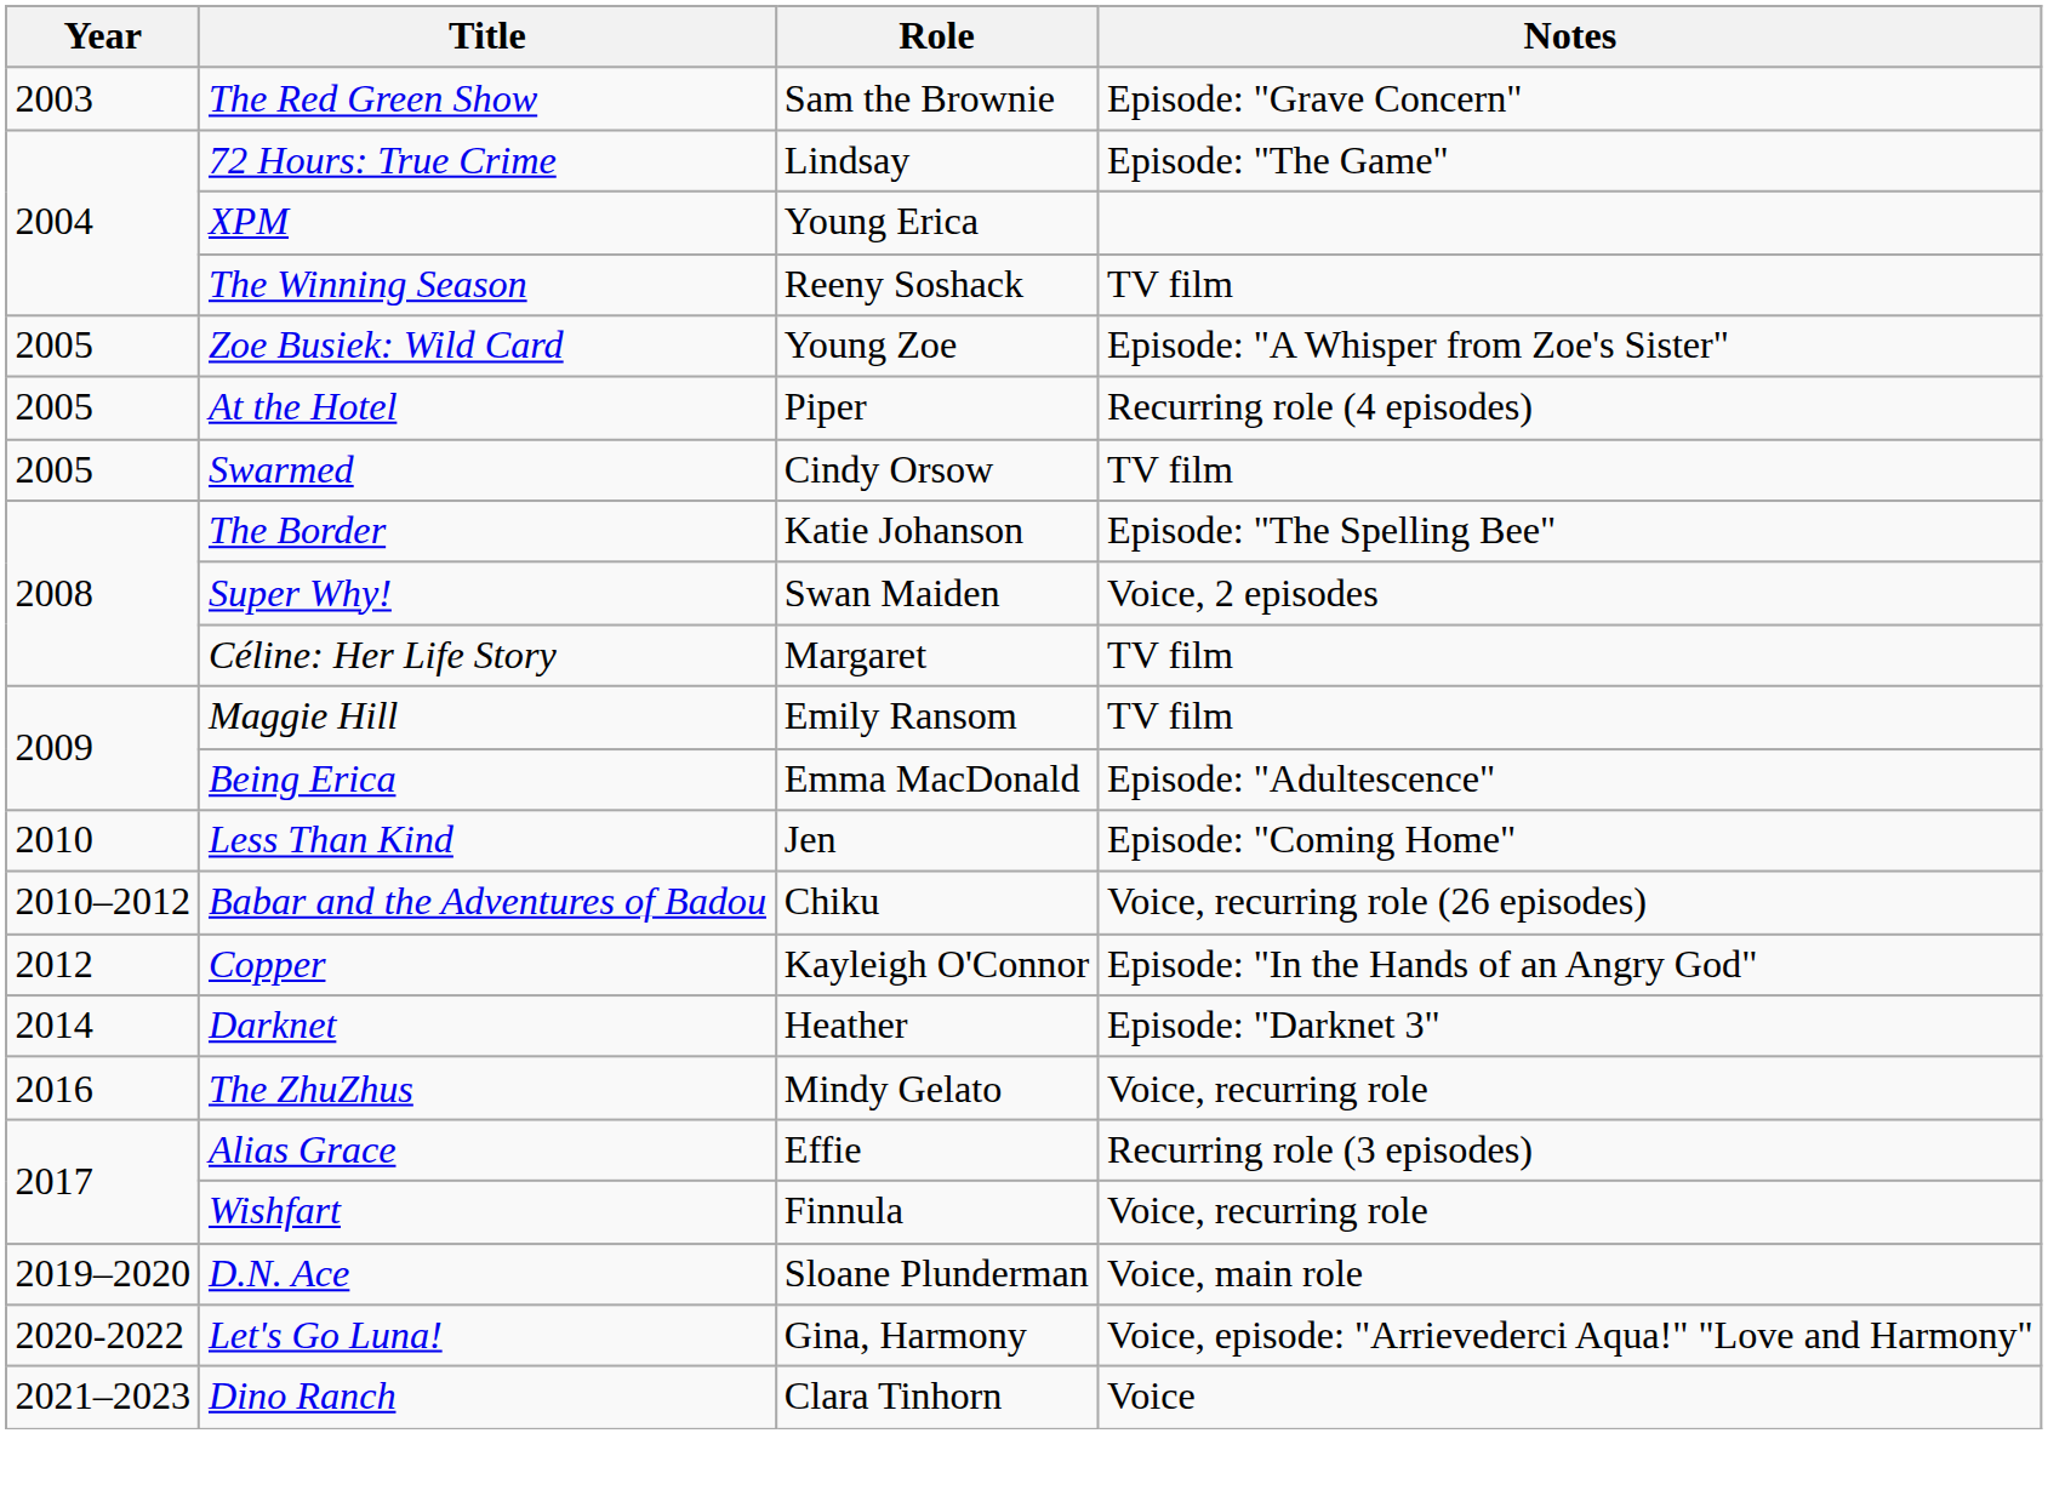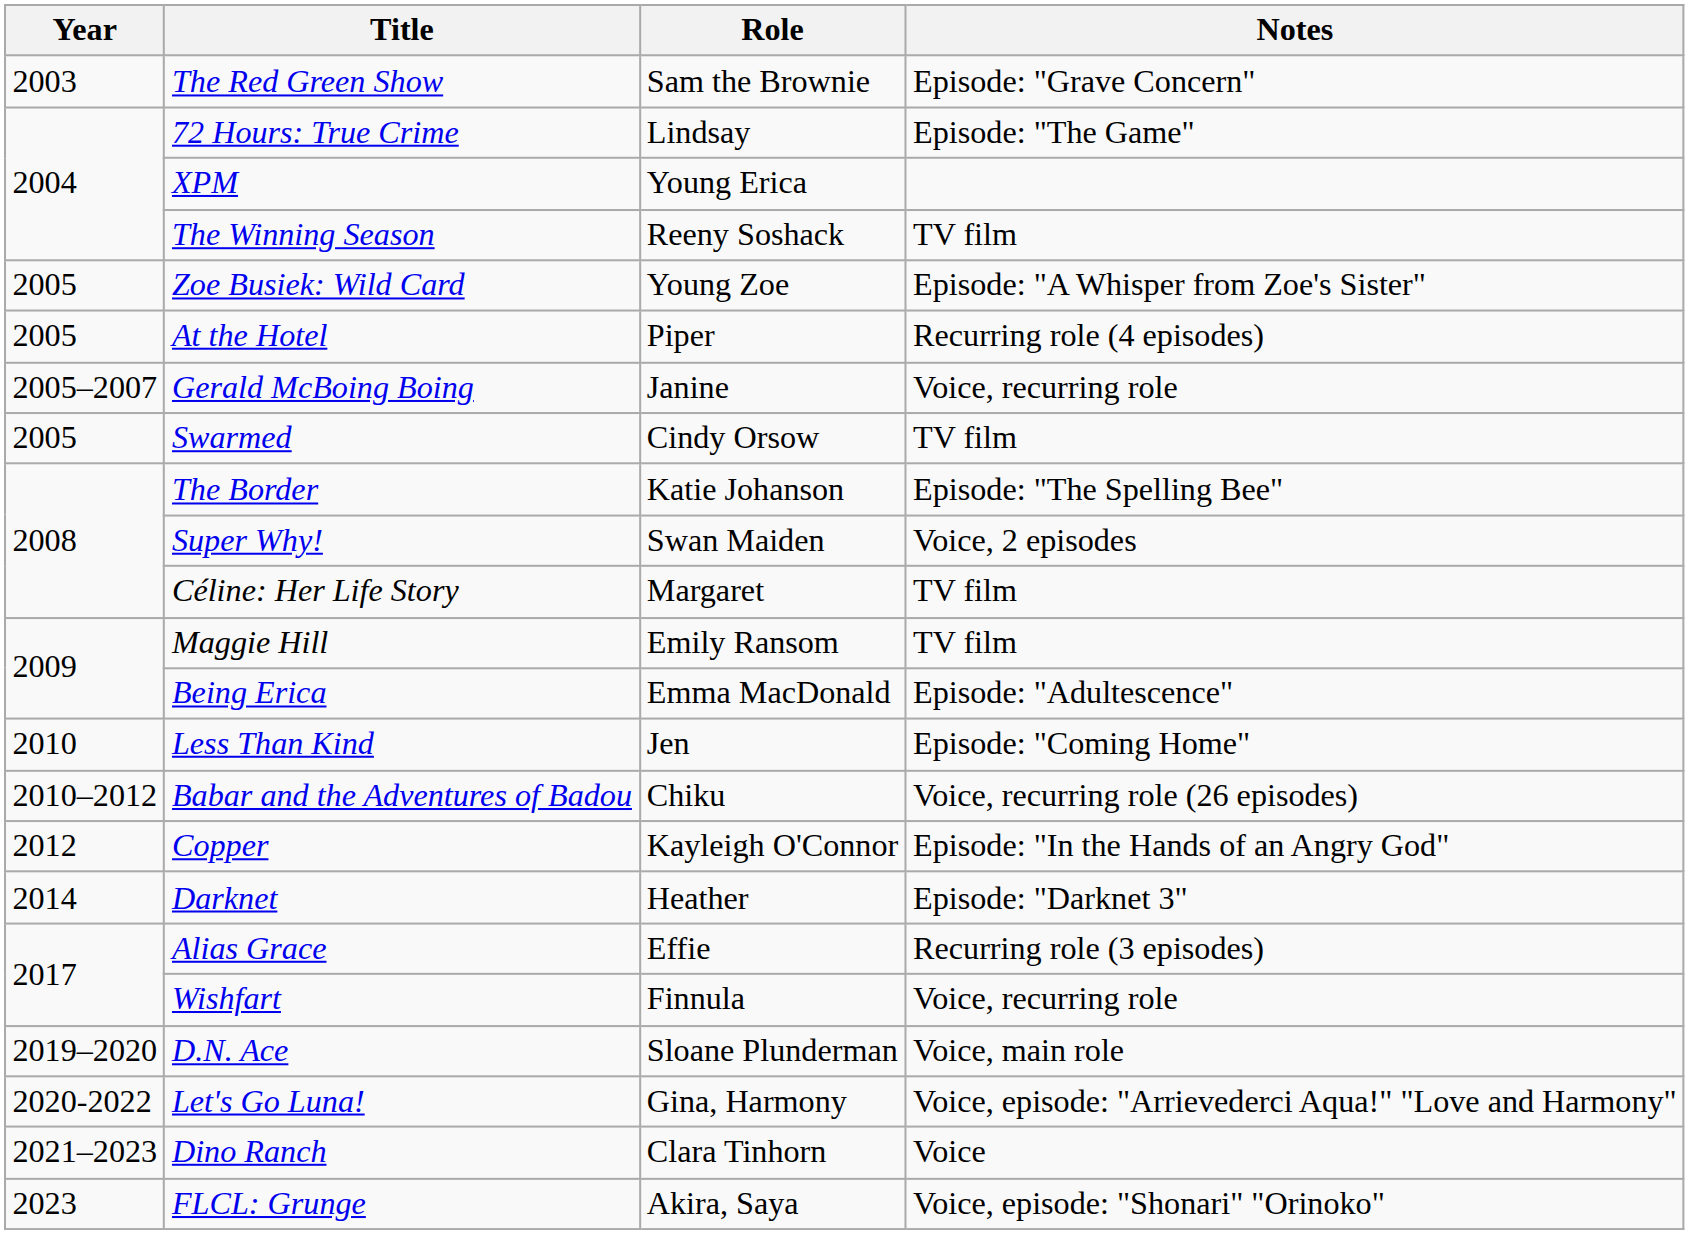 <table class="wikitable sortable">
 <tr>
 <th>Year</th>
 <th>Title</th>
 <th>Role</th>
 <th class="unsortable">Notes</th>
 </tr>
 <tr>
 <td>2003</td>
 <td data-sort-value="Red Green Show, The"><em><a href='#'>The Red Green Show</a></em></td>
 <td>Sam the Brownie</td>
 <td>Episode: "Grave Concern"</td>
 </tr>
 <tr>
 <td rowspan="3">2004</td>
 <td><em><a href='#'>72 Hours: True Crime</a></em></td>
 <td>Lindsay</td>
 <td>Episode: "The Game"</td>
 </tr>
 <tr>
 <td><em><a href='#'>XPM</a></em></td>
 <td>Young Erica</td>
 <td></td>
 </tr>
 <tr>
 <td data-sort-value="Winning Season, The"><em><a href='#'>The Winning Season</a></em></td>
 <td>Reeny Soshack</td>
 <td>TV film</td>
 </tr>
 <tr>
 <td>2005</td>
 <td><em><a href='#'>Zoe Busiek: Wild Card</a></em></td>
 <td>Young Zoe</td>
 <td>Episode: "A Whisper from Zoe's Sister"</td>
 </tr>
 <tr>
 <td>2005</td>
 <td><em><a href='#'>At the Hotel</a></em></td>
 <td>Piper</td>
 <td>Recurring role (4 episodes)</td>
+</tr>
+<tr>
+<td>2005–2007</td>
+<td><em><a href='#'>Gerald McBoing Boing</a></em></td>
+<td>Janine</td>
+<td>Voice, recurring role</td>
 </tr>
 <tr>
 <td>2005</td>
 <td><em><a href='#'>Swarmed</a></em></td>
 <td>Cindy Orsow</td>
 <td>TV film</td>
 </tr>
 <tr>
 <td rowspan="3">2008</td>
 <td data-sort-value="Border, The"><em><a href='#'>The Border</a></em></td>
 <td>Katie Johanson</td>
 <td>Episode: "The Spelling Bee"</td>
 </tr>
 <tr>
 <td><em><a href='#'>Super Why!</a></em></td>
 <td>Swan Maiden</td>
 <td>Voice, 2 episodes</td>
 </tr>
 <tr>
 <td><em>Céline: Her Life Story</em></td>
 <td>Margaret</td>
 <td>TV film</td>
 </tr>
 <tr>
 <td rowspan="2">2009</td>
 <td><em>Maggie Hill</em></td>
 <td>Emily Ransom</td>
 <td>TV film</td>
 </tr>
 <tr>
 <td><em><a href='#'>Being Erica</a></em></td>
 <td>Emma MacDonald</td>
 <td>Episode: "Adultescence"</td>
 </tr>
 <tr>
 <td>2010</td>
 <td><em><a href='#'>Less Than Kind</a></em></td>
 <td>Jen</td>
 <td>Episode: "Coming Home"</td>
 </tr>
 <tr>
 <td>2010–2012</td>
 <td><em><a href='#'>Babar and the Adventures of Badou</a></em></td>
 <td>Chiku</td>
 <td>Voice, recurring role (26 episodes)</td>
 </tr>
 <tr>
 <td>2012</td>
 <td><em><a href='#'>Copper</a></em></td>
 <td>Kayleigh O'Connor</td>
 <td>Episode: "In the Hands of an Angry God"</td>
 </tr>
 <tr>
 <td>2014</td>
 <td><em><a href='#'>Darknet</a></em></td>
 <td>Heather</td>
 <td>Episode: "Darknet 3"</td>
 </tr>
 <tr>
-<td>2016</td>
-<td data-sort-value="ZhuZhus, The"><em><a href='#'>The ZhuZhus</a></em></td>
-<td>Mindy Gelato</td>
-<td>Voice, recurring role</td>
-</tr>
-<tr>
 <td rowspan="2">2017</td>
 <td><em><a href='#'>Alias Grace</a></em></td>
 <td>Effie</td>
 <td>Recurring role (3 episodes)</td>
 </tr>
 <tr>
 <td><em><a href='#'>Wishfart</a></em></td>
 <td>Finnula</td>
 <td>Voice, recurring role</td>
 </tr>
 <tr>
 <td>2019–2020</td>
 <td><em><a href='#'>D.N. Ace</a></em></td>
 <td>Sloane Plunderman</td>
 <td>Voice, main role</td>
 </tr>
 <tr>
 <td>2020-2022</td>
 <td><em><a href='#'>Let's Go Luna!</a></em></td>
 <td>Gina, Harmony</td>
 <td>Voice, episode: "Arrievederci Aqua!" "Love and Harmony"</td>
 </tr>
 <tr>
 <td>2021–2023</td>
 <td><em><a href='#'>Dino Ranch</a></em></td>
 <td>Clara Tinhorn</td>
 <td>Voice</td>
 </tr>
+<tr>
+<td>2023</td>
+<td><em><a href='#'>FLCL: Grunge</a></em></td>
+<td>Akira, Saya</td>
+<td>Voice, episode: "Shonari" "Orinoko"</td>
+</tr>
 </table>
